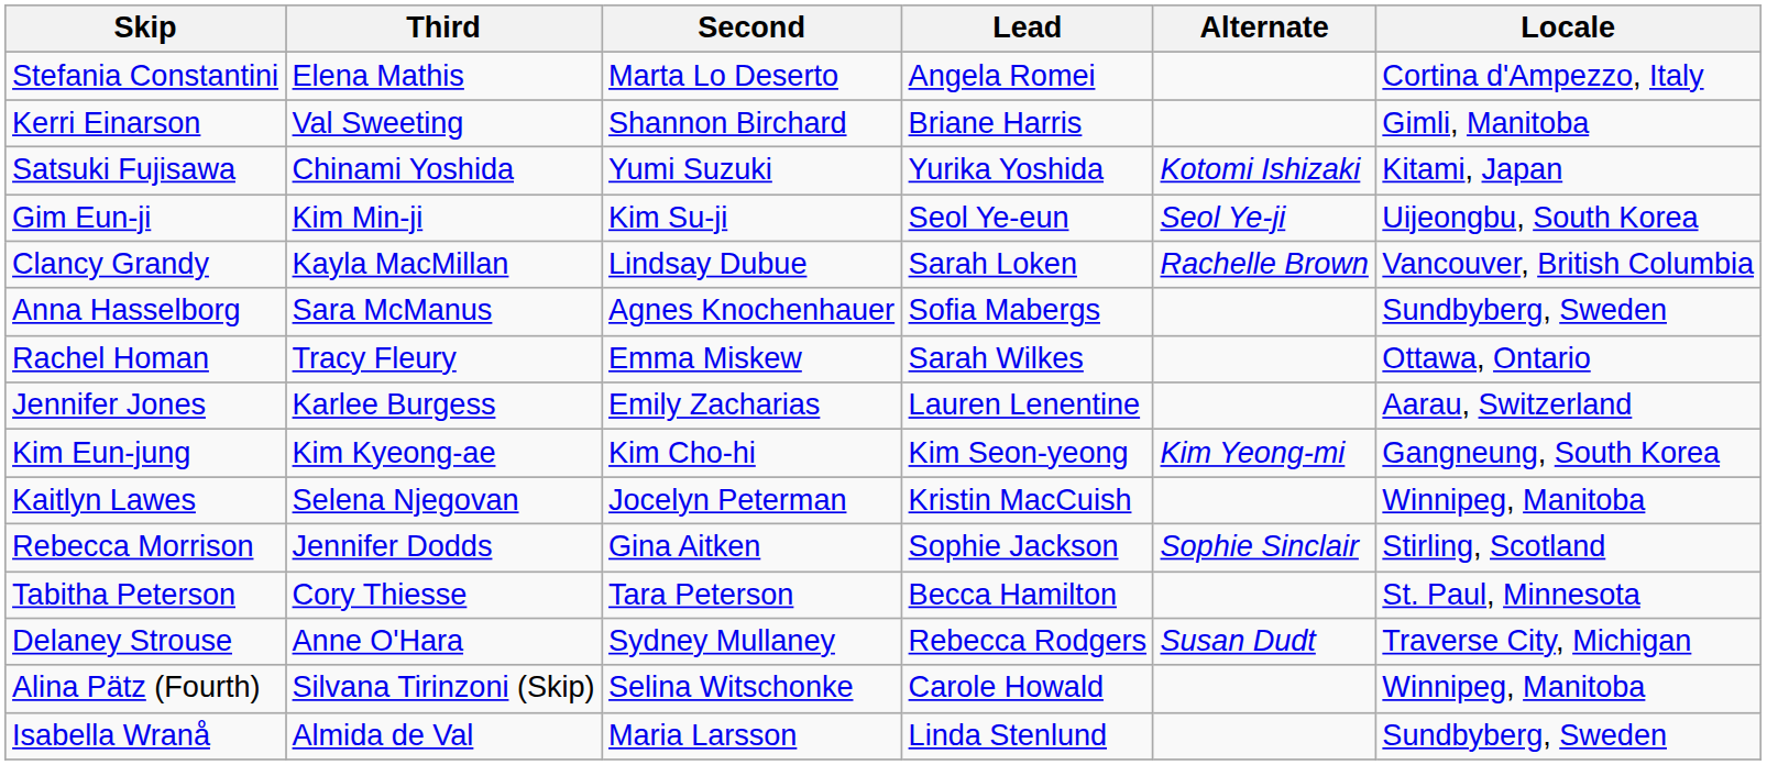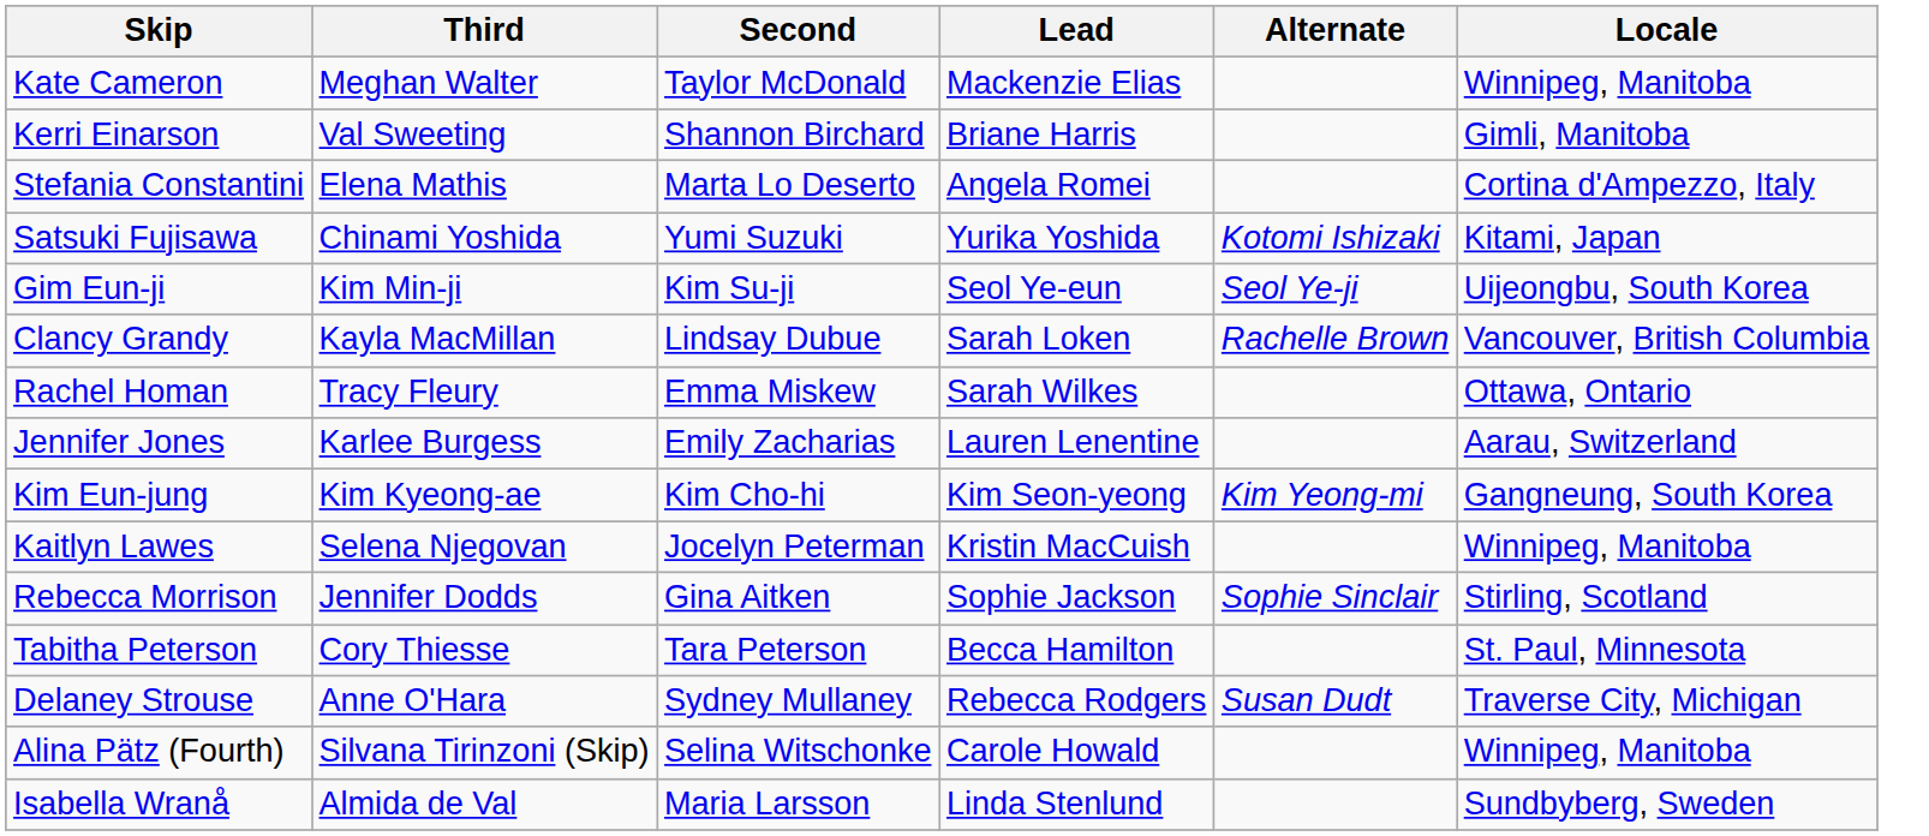 <table class=wikitable>
 <tr>
 <th scope="col">Skip</th>
 <th scope="col">Third</th>
 <th scope="col">Second</th>
 <th scope="col">Lead</th>
 <th scope="col">Alternate</th>
 <th scope="col">Locale</th>
 </tr>
 <tr>
-<td><a href='#'>Stefania Constantini</a></td>
-<td><a href='#'>Elena Mathis</a></td>
-<td><a href='#'>Marta Lo Deserto</a></td>
-<td><a href='#'>Angela Romei</a></td>
+<td><a href='#'>Kate Cameron</a></td>
+<td><a href='#'>Meghan Walter</a></td>
+<td><a href='#'>Taylor McDonald</a></td>
+<td><a href='#'>Mackenzie Elias</a></td>
 <td></td>
-<td> <a href='#'>Cortina d'Ampezzo</a>, <a href='#'>Italy</a></td>
+<td> <a href='#'>Winnipeg</a>, <a href='#'>Manitoba</a></td>
 </tr>
 <tr>
 <td><a href='#'>Kerri Einarson</a></td>
 <td><a href='#'>Val Sweeting</a></td>
 <td><a href='#'>Shannon Birchard</a></td>
 <td><a href='#'>Briane Harris</a></td>
 <td></td>
 <td> <a href='#'>Gimli</a>, <a href='#'>Manitoba</a></td>
+</tr>
+<tr>
+<td><a href='#'>Stefania Constantini</a></td>
+<td><a href='#'>Elena Mathis</a></td>
+<td><a href='#'>Marta Lo Deserto</a></td>
+<td><a href='#'>Angela Romei</a></td>
+<td></td>
+<td> <a href='#'>Cortina d'Ampezzo</a>, <a href='#'>Italy</a></td>
 </tr>
 <tr>
 <td><a href='#'>Satsuki Fujisawa</a></td>
 <td><a href='#'>Chinami Yoshida</a></td>
 <td><a href='#'>Yumi Suzuki</a></td>
 <td><a href='#'>Yurika Yoshida</a></td>
 <td><em><a href='#'>Kotomi Ishizaki</a></em></td>
 <td> <a href='#'>Kitami</a>, <a href='#'>Japan</a></td>
 </tr>
 <tr>
 <td><a href='#'>Gim Eun-ji</a></td>
 <td><a href='#'>Kim Min-ji</a></td>
 <td><a href='#'>Kim Su-ji</a></td>
 <td><a href='#'>Seol Ye-eun</a></td>
 <td><em><a href='#'>Seol Ye-ji</a></em></td>
 <td> <a href='#'>Uijeongbu</a>, <a href='#'>South Korea</a></td>
 </tr>
 <tr>
 <td><a href='#'>Clancy Grandy</a></td>
 <td><a href='#'>Kayla MacMillan</a></td>
 <td><a href='#'>Lindsay Dubue</a></td>
 <td><a href='#'>Sarah Loken</a></td>
 <td><em><a href='#'>Rachelle Brown</a></em></td>
 <td> <a href='#'>Vancouver</a>, <a href='#'>British Columbia</a></td>
-</tr>
-<tr>
-<td><a href='#'>Anna Hasselborg</a></td>
-<td><a href='#'>Sara McManus</a></td>
-<td><a href='#'>Agnes Knochenhauer</a></td>
-<td><a href='#'>Sofia Mabergs</a></td>
-<td></td>
-<td> <a href='#'>Sundbyberg</a>, <a href='#'>Sweden</a></td>
 </tr>
 <tr>
 <td><a href='#'>Rachel Homan</a></td>
 <td><a href='#'>Tracy Fleury</a></td>
 <td><a href='#'>Emma Miskew</a></td>
 <td><a href='#'>Sarah Wilkes</a></td>
 <td></td>
 <td> <a href='#'>Ottawa</a>, <a href='#'>Ontario</a></td>
 </tr>
 <tr>
 <td><a href='#'>Jennifer Jones</a></td>
 <td><a href='#'>Karlee Burgess</a></td>
 <td><a href='#'>Emily Zacharias</a></td>
 <td><a href='#'>Lauren Lenentine</a></td>
 <td></td>
 <td> <a href='#'>Aarau</a>, <a href='#'>Switzerland</a></td>
 </tr>
 <tr>
 <td><a href='#'>Kim Eun-jung</a></td>
 <td><a href='#'>Kim Kyeong-ae</a></td>
 <td><a href='#'>Kim Cho-hi</a></td>
 <td><a href='#'>Kim Seon-yeong</a></td>
 <td><em><a href='#'>Kim Yeong-mi</a></em></td>
 <td> <a href='#'>Gangneung</a>, <a href='#'>South Korea</a></td>
 </tr>
 <tr>
 <td><a href='#'>Kaitlyn Lawes</a></td>
 <td><a href='#'>Selena Njegovan</a></td>
 <td><a href='#'>Jocelyn Peterman</a></td>
 <td><a href='#'>Kristin MacCuish</a></td>
 <td></td>
 <td> <a href='#'>Winnipeg</a>, <a href='#'>Manitoba</a></td>
 </tr>
 <tr>
 <td><a href='#'>Rebecca Morrison</a></td>
 <td><a href='#'>Jennifer Dodds</a></td>
 <td><a href='#'>Gina Aitken</a></td>
 <td><a href='#'>Sophie Jackson</a></td>
 <td><em><a href='#'>Sophie Sinclair</a></em></td>
 <td> <a href='#'>Stirling</a>, <a href='#'>Scotland</a></td>
 </tr>
 <tr>
 <td><a href='#'>Tabitha Peterson</a></td>
 <td><a href='#'>Cory Thiesse</a></td>
 <td><a href='#'>Tara Peterson</a></td>
 <td><a href='#'>Becca Hamilton</a></td>
 <td></td>
 <td> <a href='#'>St. Paul</a>, <a href='#'>Minnesota</a></td>
 </tr>
 <tr>
 <td><a href='#'>Delaney Strouse</a></td>
 <td><a href='#'>Anne O'Hara</a></td>
 <td><a href='#'>Sydney Mullaney</a></td>
 <td><a href='#'>Rebecca Rodgers</a></td>
 <td><em><a href='#'>Susan Dudt</a></em></td>
 <td> <a href='#'>Traverse City</a>, <a href='#'>Michigan</a></td>
 </tr>
 <tr>
 <td><a href='#'>Alina Pätz</a> (Fourth)</td>
 <td><a href='#'>Silvana Tirinzoni</a> (Skip)</td>
 <td><a href='#'>Selina Witschonke</a></td>
 <td><a href='#'>Carole Howald</a></td>
 <td></td>
 <td> <a href='#'>Winnipeg</a>, <a href='#'>Manitoba</a></td>
 </tr>
 <tr>
 <td><a href='#'>Isabella Wranå</a></td>
 <td><a href='#'>Almida de Val</a></td>
 <td><a href='#'>Maria Larsson</a></td>
 <td><a href='#'>Linda Stenlund</a></td>
 <td></td>
 <td> <a href='#'>Sundbyberg</a>, <a href='#'>Sweden</a></td>
 </tr>
 </table>
